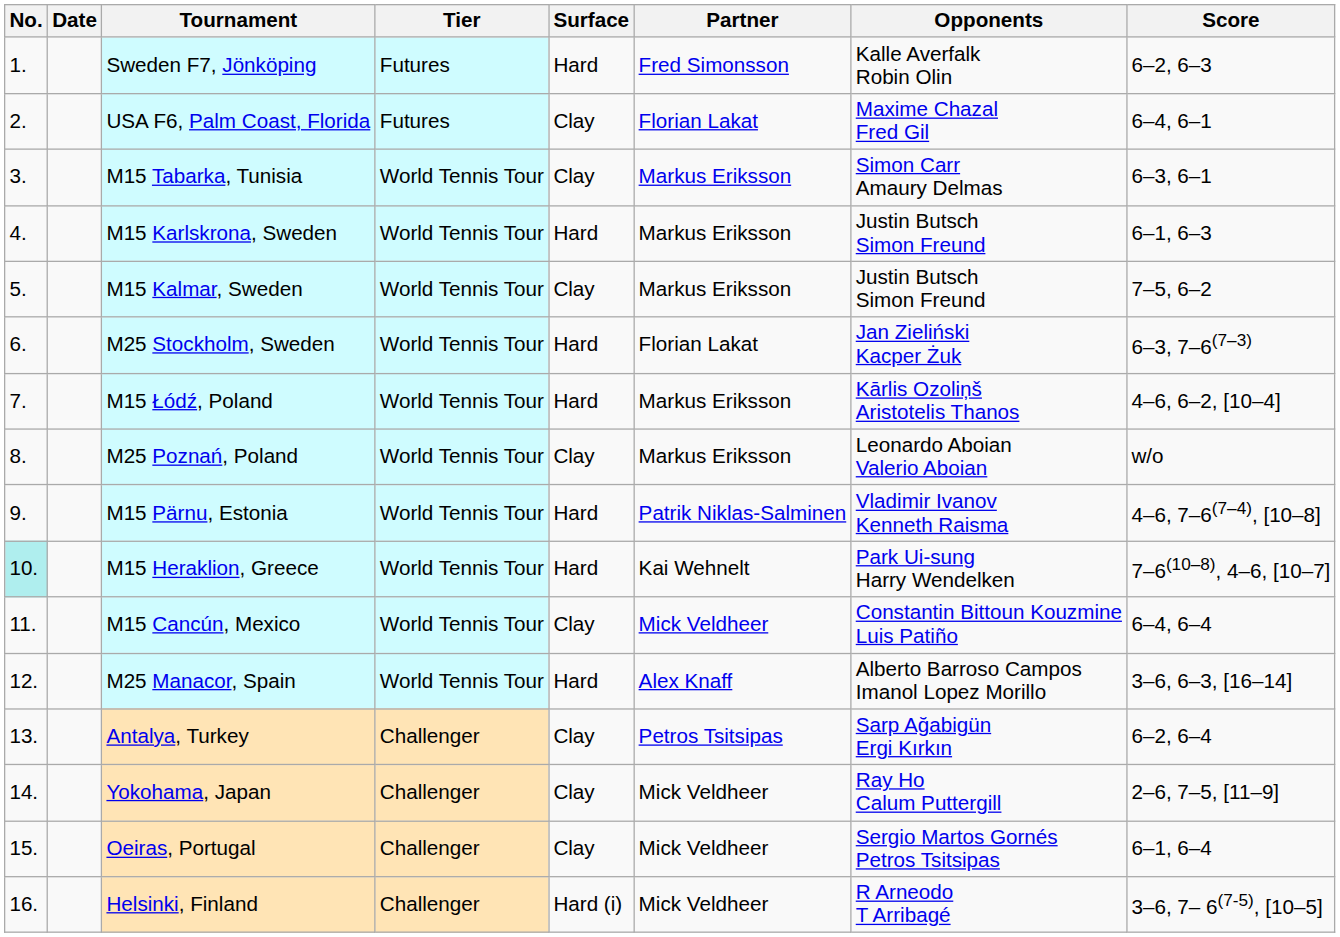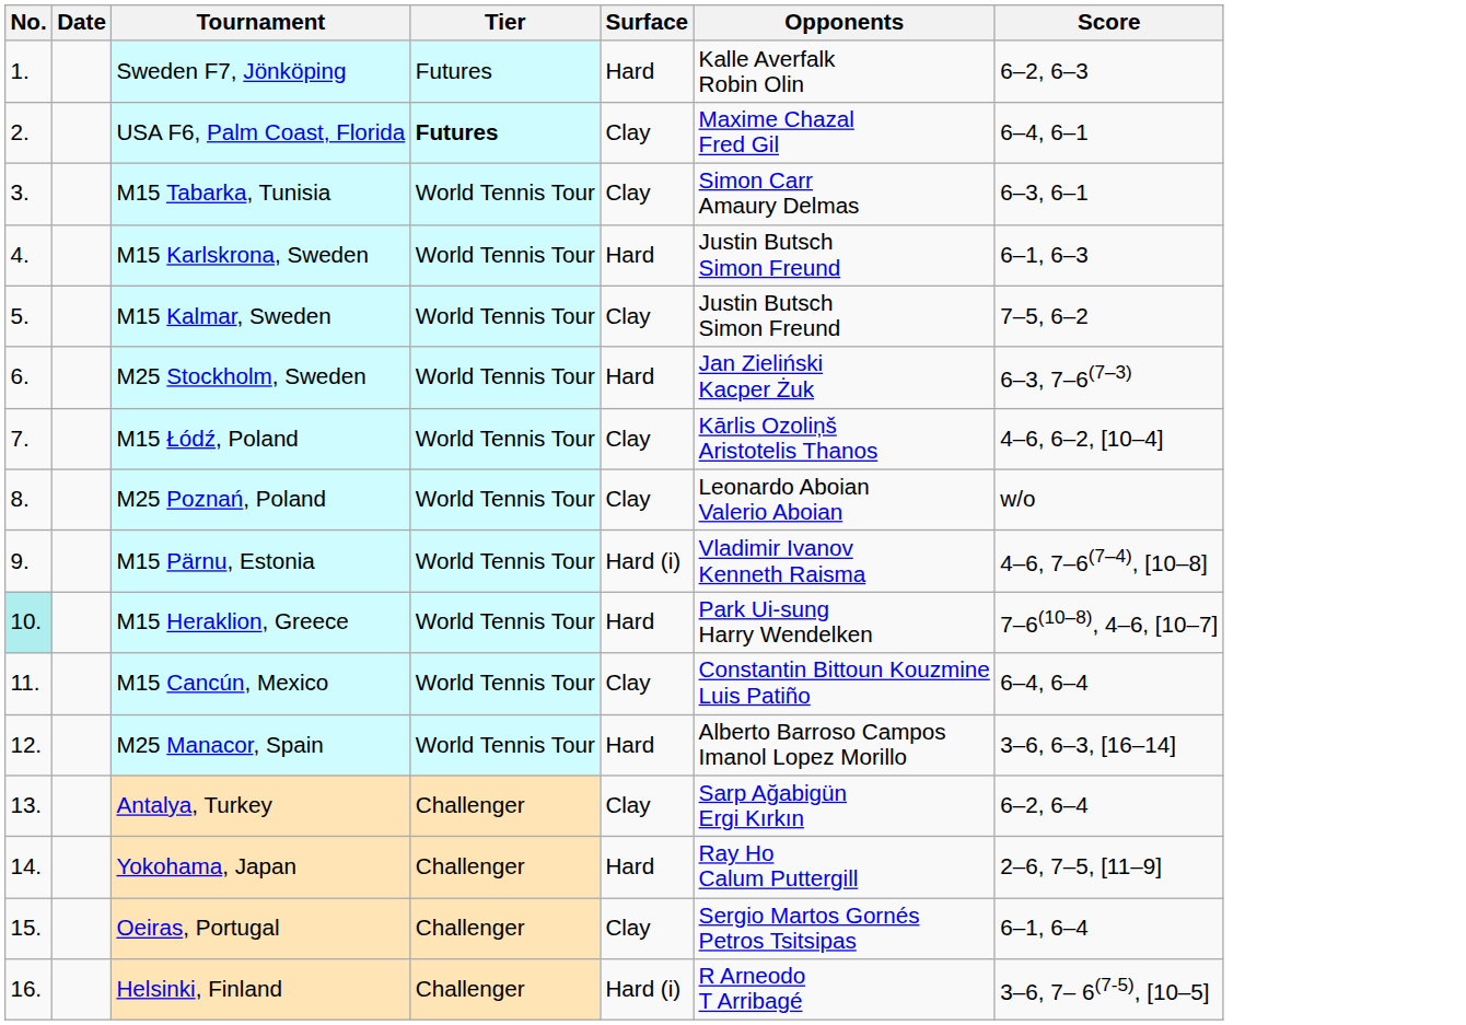 <table class="sortable wikitable">
 <tr>
 <th class="unsortable">No.</th>
 <th>Date</th>
 <th>Tournament</th>
 <th>Tier</th>
 <th>Surface</th>
-<th>Partner</th>
 <th>Opponents</th>
 <th class="unsortable">Score</th>
 </tr>
 <tr>
 <td>1.</td>
 <td></td>
 <td style="background:#cffcff;">Sweden F7, <a href='#'>Jönköping</a></td>
 <td style="background:#cffcff;">Futures</td>
 <td>Hard</td>
-<td> <a href='#'>Fred Simonsson</a></td>
 <td> Kalle Averfalk<br> Robin Olin</td>
 <td>6–2, 6–3</td>
 </tr>
 <tr>
 <td>2.</td>
 <td></td>
 <td style="background:#cffcff;">USA F6, <a href='#'>Palm Coast, Florida</a></td>
-<td style="background:#cffcff;">Futures</td>
+<td style="background:#cffcff;"><strong>Futures</strong></td>
 <td>Clay</td>
-<td> <a href='#'>Florian Lakat</a></td>
 <td> <a href='#'>Maxime Chazal</a><br> <a href='#'>Fred Gil</a></td>
 <td>6–4,  6–1</td>
 </tr>
 <tr>
 <td>3.</td>
 <td></td>
 <td style="background:#cffcff;">M15 <a href='#'>Tabarka</a>, Tunisia</td>
 <td style="background:#cffcff;">World Tennis Tour</td>
 <td>Clay</td>
-<td> <a href='#'>Markus Eriksson</a></td>
 <td> <a href='#'>Simon Carr</a><br> Amaury Delmas</td>
 <td>6–3, 6–1</td>
 </tr>
 <tr>
 <td>4.</td>
 <td></td>
 <td style="background:#cffcff;">M15 <a href='#'>Karlskrona</a>, Sweden</td>
 <td style="background:#cffcff;">World Tennis Tour</td>
 <td>Hard</td>
-<td> Markus Eriksson</td>
 <td> Justin Butsch<br> <a href='#'>Simon Freund</a></td>
 <td>6–1, 6–3</td>
 </tr>
 <tr>
 <td>5.</td>
 <td></td>
 <td style="background:#cffcff;">M15 <a href='#'>Kalmar</a>, Sweden</td>
 <td style="background:#cffcff;">World Tennis Tour</td>
 <td>Clay</td>
-<td> Markus Eriksson</td>
 <td> Justin Butsch<br> Simon Freund</td>
 <td>7–5, 6–2</td>
 </tr>
 <tr>
 <td>6.</td>
 <td></td>
 <td style="background:#cffcff;">M25 <a href='#'>Stockholm</a>, Sweden</td>
 <td style="background:#cffcff;">World Tennis Tour</td>
 <td>Hard</td>
-<td> Florian Lakat</td>
 <td> <a href='#'>Jan Zieliński</a><br> <a href='#'>Kacper Żuk</a></td>
 <td>6–3, 7–6<sup>(7–3)</sup></td>
 </tr>
 <tr>
 <td>7.</td>
 <td></td>
 <td style="background:#cffcff;">M15 <a href='#'>Łódź</a>, Poland</td>
 <td style="background:#cffcff;">World Tennis Tour</td>
-<td>Hard</td>
-<td> Markus Eriksson</td>
+<td>Clay</td>
 <td> <a href='#'>Kārlis Ozoliņš</a><br> <a href='#'>Aristotelis Thanos</a></td>
 <td>4–6, 6–2, [10–4]</td>
 </tr>
 <tr>
 <td>8.</td>
 <td></td>
 <td style="background:#cffcff;">M25 <a href='#'>Poznań</a>, Poland</td>
 <td style="background:#cffcff;">World Tennis Tour</td>
 <td>Clay</td>
-<td> Markus Eriksson</td>
 <td> Leonardo Aboian<br> <a href='#'>Valerio Aboian</a></td>
 <td>w/o</td>
 </tr>
 <tr>
 <td>9.</td>
 <td></td>
 <td style="background:#cffcff;">M15 <a href='#'>Pärnu</a>, Estonia</td>
 <td style="background:#cffcff;">World Tennis Tour</td>
-<td>Hard</td>
-<td> <a href='#'>Patrik Niklas-Salminen</a></td>
+<td>Hard (i)</td>
 <td> <a href='#'>Vladimir Ivanov</a> <br>  <a href='#'>Kenneth Raisma</a></td>
 <td>4–6, 7–6<sup>(7–4)</sup>, [10–8]</td>
 </tr>
 <tr>
 <td style="background: paleturquoise;">10.</td>
 <td></td>
 <td style="background:#cffcff;">M15 <a href='#'>Heraklion</a>, Greece</td>
 <td style="background:#cffcff;">World Tennis Tour</td>
 <td>Hard</td>
-<td> Kai Wehnelt</td>
 <td> <a href='#'>Park Ui-sung</a> <br>  Harry Wendelken</td>
 <td>7–6<sup>(10–8)</sup>, 4–6, [10–7]</td>
 </tr>
 <tr>
 <td>11.</td>
 <td></td>
 <td style="background:#cffcff;">M15 <a href='#'>Cancún</a>, Mexico</td>
 <td style="background:#cffcff;">World Tennis Tour</td>
 <td>Clay</td>
-<td> <a href='#'>Mick Veldheer</a></td>
 <td> <a href='#'>Constantin Bittoun Kouzmine</a> <br>  <a href='#'>Luis Patiño</a></td>
 <td>6–4, 6–4</td>
 </tr>
 <tr>
 <td>12.</td>
 <td></td>
 <td style="background:#cffcff;">M25 <a href='#'>Manacor</a>, Spain</td>
 <td style="background:#cffcff;">World Tennis Tour</td>
 <td>Hard</td>
-<td> <a href='#'>Alex Knaff</a></td>
 <td> Alberto Barroso Campos <br>  Imanol Lopez Morillo</td>
 <td>3–6, 6–3, [16–14]</td>
 </tr>
 <tr>
 <td>13.</td>
 <td></td>
 <td style="background:moccasin"><a href='#'>Antalya</a>, Turkey</td>
 <td style="background:moccasin;">Challenger</td>
 <td>Clay</td>
-<td> <a href='#'>Petros Tsitsipas</a></td>
 <td> <a href='#'>Sarp Ağabigün</a><br> <a href='#'>Ergi Kırkın</a></td>
 <td>6–2, 6–4</td>
 </tr>
 <tr>
 <td>14.</td>
 <td></td>
 <td style="background:moccasin"><a href='#'>Yokohama</a>, Japan</td>
 <td style="background:moccasin;">Challenger</td>
-<td>Clay</td>
-<td> Mick Veldheer</td>
+<td>Hard</td>
 <td> <a href='#'>Ray Ho</a><br> <a href='#'>Calum Puttergill</a></td>
 <td>2–6, 7–5, [11–9]</td>
 </tr>
 <tr>
 <td>15.</td>
 <td></td>
 <td style="background:moccasin"><a href='#'>Oeiras</a>, Portugal</td>
 <td style="background:moccasin;">Challenger</td>
 <td>Clay</td>
-<td> Mick Veldheer</td>
 <td> <a href='#'>Sergio Martos Gornés</a><br> <a href='#'>Petros Tsitsipas</a></td>
 <td>6–1, 6–4</td>
 </tr>
 <tr>
 <td>16.</td>
 <td></td>
 <td style="background:moccasin;"><a href='#'>Helsinki</a>, Finland</td>
 <td style="background:moccasin;">Challenger</td>
 <td>Hard (i)</td>
-<td> Mick Veldheer</td>
 <td> <a href='#'>R Arneodo</a><br> <a href='#'>T Arribagé</a></td>
 <td>3–6, 7– 6<sup>(7-5)</sup>, [10–5]</td>
 </tr>
 </table>
